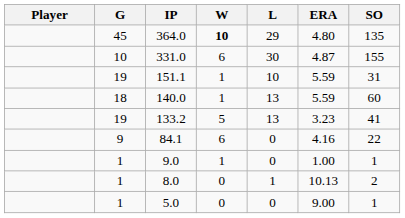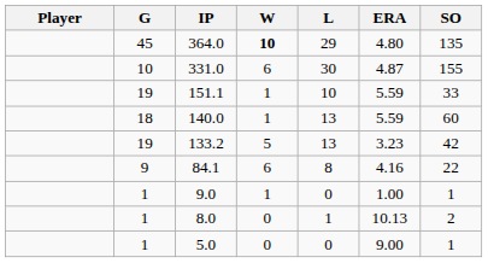 <table class="wikitable sortable">
 <tr>
 <th bgcolor="#DDDDFF" width="16%">Player</th>
 <th bgcolor="#DDDDFF" width="9%">G</th>
 <th bgcolor="#DDDDFF" width="9%">IP</th>
 <th bgcolor="#DDDDFF" width="9%">W</th>
 <th bgcolor="#DDDDFF" width="9%">L</th>
 <th bgcolor="#DDDDFF" width="9%">ERA</th>
 <th bgcolor="#DDDDFF" width="9%">SO</th>
 </tr>
 <tr align="center">
 <td></td>
 <td>45</td>
 <td>364.0</td>
 <td><strong>10</strong></td>
 <td>29</td>
 <td>4.80</td>
 <td>135</td>
 </tr>
 <tr align="center">
 <td></td>
 <td>10</td>
 <td>331.0</td>
 <td>6</td>
 <td>30</td>
 <td>4.87</td>
 <td>155</td>
 </tr>
 <tr align="center">
 <td></td>
 <td>19</td>
 <td>151.1</td>
 <td>1</td>
 <td>10</td>
 <td>5.59</td>
-<td>31</td>
+<td>33</td>
 </tr>
 <tr align="center">
 <td></td>
 <td>18</td>
 <td>140.0</td>
 <td>1</td>
 <td>13</td>
 <td>5.59</td>
 <td>60</td>
 </tr>
 <tr align="center">
 <td></td>
 <td>19</td>
 <td>133.2</td>
 <td>5</td>
 <td>13</td>
 <td>3.23</td>
-<td>41</td>
+<td>42</td>
 </tr>
 <tr align="center">
 <td></td>
 <td>9</td>
 <td>84.1</td>
 <td>6</td>
-<td>0</td>
+<td>8</td>
 <td>4.16</td>
 <td>22</td>
 </tr>
 <tr align="center">
 <td></td>
 <td>1</td>
 <td>9.0</td>
 <td>1</td>
 <td>0</td>
 <td>1.00</td>
 <td>1</td>
 </tr>
 <tr align="center">
 <td></td>
 <td>1</td>
 <td>8.0</td>
 <td>0</td>
 <td>1</td>
 <td>10.13</td>
 <td>2</td>
 </tr>
 <tr align="center">
 <td></td>
 <td>1</td>
 <td>5.0</td>
 <td>0</td>
 <td>0</td>
 <td>9.00</td>
 <td>1</td>
 </tr>
 </table>
